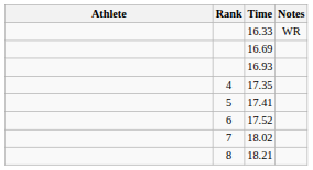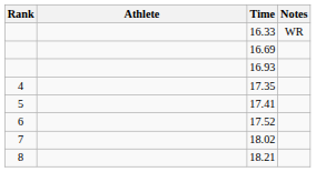 <table class="wikitable" style="text-align:center">
 <tr>
+<th>Rank</th>
 <th Style="width:18em">Athlete</th>
-<th>Rank</th>
 <th>Time</th>
 <th>Notes</th>
 </tr>
 <tr>
+<td></td>
 <td style="text-align:left"></td>
-<td></td>
 <td>16.33</td>
 <td>WR</td>
 </tr>
 <tr>
+<td></td>
 <td style="text-align:left"></td>
-<td></td>
 <td>16.69</td>
 <td></td>
 </tr>
 <tr>
+<td></td>
 <td style="text-align:left"></td>
-<td></td>
 <td>16.93</td>
 <td></td>
 </tr>
 <tr>
+<td>4</td>
 <td style="text-align:left"></td>
-<td>4</td>
 <td>17.35</td>
 <td></td>
 </tr>
 <tr>
+<td>5</td>
 <td style="text-align:left"></td>
-<td>5</td>
 <td>17.41</td>
 <td></td>
 </tr>
 <tr>
+<td>6</td>
 <td style="text-align:left"></td>
-<td>6</td>
 <td>17.52</td>
 <td></td>
 </tr>
 <tr>
+<td>7</td>
 <td style="text-align:left"></td>
-<td>7</td>
 <td>18.02</td>
 <td></td>
 </tr>
 <tr>
+<td>8</td>
 <td style="text-align:left"></td>
-<td>8</td>
 <td>18.21</td>
 <td></td>
 </tr>
 </table>
